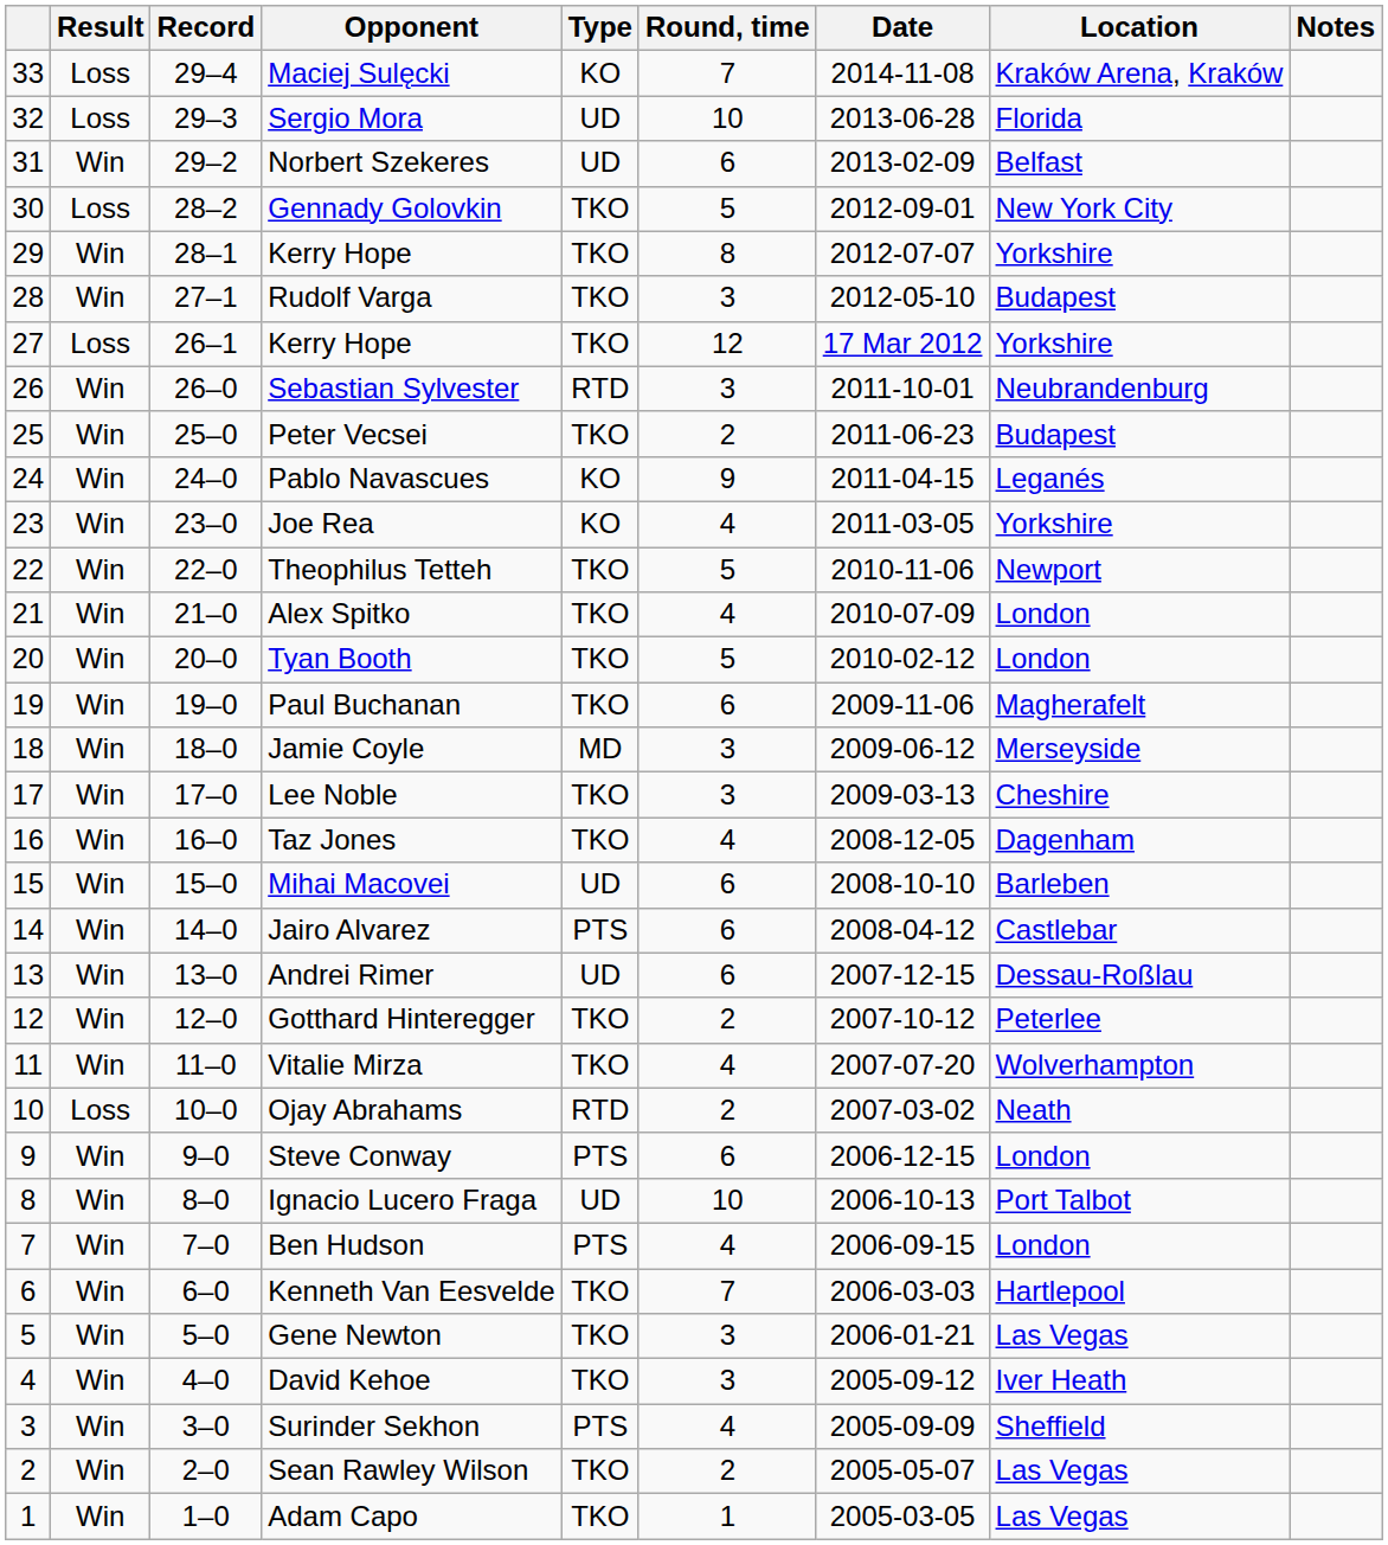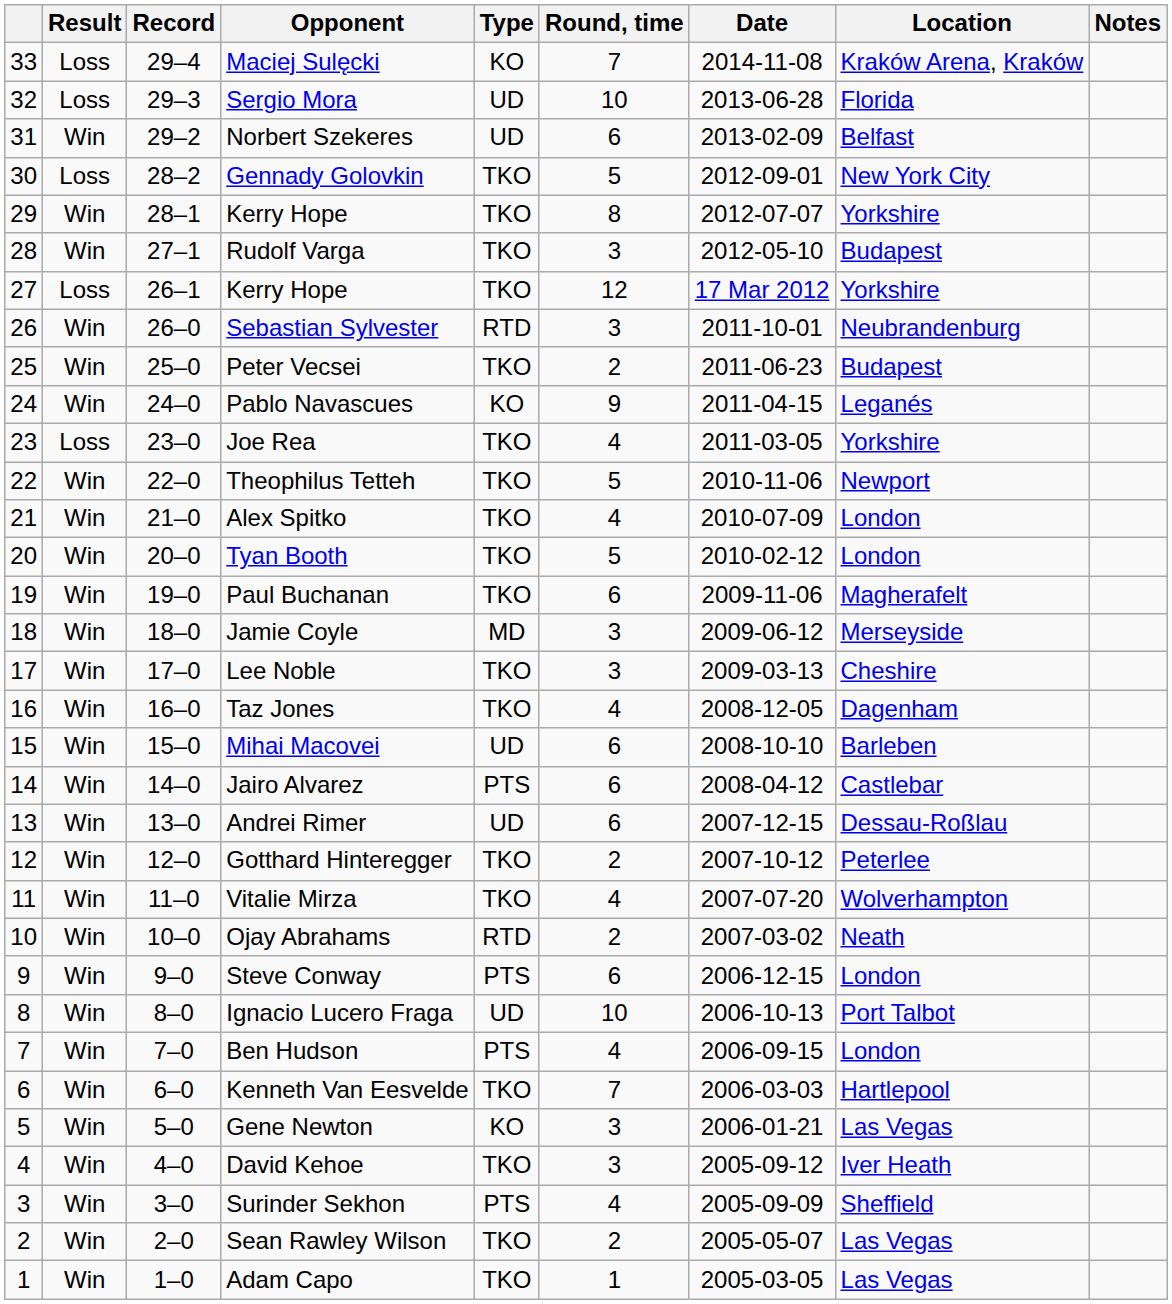 <table class="wikitable" style="text-align:center">
 <tr>
 <th></th>
 <th>Result</th>
 <th>Record</th>
 <th>Opponent</th>
 <th>Type</th>
 <th>Round, time</th>
 <th>Date</th>
 <th>Location</th>
 <th>Notes</th>
 </tr>
 <tr>
 <td>33</td>
 <td> Loss</td>
 <td>29–4</td>
 <td align=left> <a href='#'>Maciej Sulęcki</a></td>
 <td>KO</td>
 <td>7 </td>
 <td>2014-11-08</td>
 <td align=left> <a href='#'>Kraków Arena</a>, <a href='#'>Kraków</a></td>
 <td></td>
 </tr>
 <tr>
 <td>32</td>
 <td>Loss</td>
 <td>29–3</td>
 <td align=left> <a href='#'>Sergio Mora</a></td>
 <td>UD</td>
 <td>10 </td>
 <td>2013-06-28</td>
 <td align=left> <a href='#'>Florida</a></td>
 <td></td>
 </tr>
 <tr>
 <td>31</td>
 <td>Win</td>
 <td>29–2</td>
 <td align=left> Norbert Szekeres</td>
 <td>UD</td>
 <td>6 </td>
 <td>2013-02-09</td>
 <td align=left> <a href='#'>Belfast</a></td>
 <td></td>
 </tr>
 <tr>
 <td>30</td>
 <td>Loss</td>
 <td>28–2</td>
 <td align=left> <a href='#'>Gennady Golovkin</a></td>
 <td>TKO</td>
 <td>5 </td>
 <td>2012-09-01</td>
 <td align=left> <a href='#'>New York City</a></td>
 <td align=left></td>
 </tr>
 <tr>
 <td>29</td>
 <td>Win</td>
 <td>28–1</td>
 <td align=left> Kerry Hope</td>
 <td>TKO</td>
 <td>8 </td>
 <td>2012-07-07</td>
 <td align=left> <a href='#'>Yorkshire</a></td>
 <td align=left></td>
 </tr>
 <tr>
 <td>28</td>
 <td>Win</td>
 <td>27–1</td>
 <td align=left> Rudolf Varga</td>
 <td>TKO</td>
 <td>3 </td>
 <td>2012-05-10</td>
 <td align=left> <a href='#'>Budapest</a></td>
 <td></td>
 </tr>
 <tr>
 <td>27</td>
 <td>Loss</td>
 <td>26–1</td>
 <td align=left> Kerry Hope</td>
 <td>TKO</td>
 <td>12 </td>
 <td><a href='#'>17 Mar 2012</a></td>
 <td align=left> <a href='#'>Yorkshire</a></td>
 <td align=left></td>
 </tr>
 <tr>
 <td>26</td>
 <td>Win</td>
 <td>26–0</td>
 <td align=left> <a href='#'>Sebastian Sylvester</a></td>
 <td>RTD</td>
 <td>3 </td>
 <td>2011-10-01</td>
 <td align=left> <a href='#'>Neubrandenburg</a></td>
 <td align=left></td>
 </tr>
 <tr>
 <td>25</td>
 <td>Win</td>
 <td>25–0</td>
 <td align=left> Peter Vecsei</td>
 <td>TKO</td>
 <td>2 </td>
 <td>2011-06-23</td>
 <td align=left> <a href='#'>Budapest</a></td>
 <td></td>
 </tr>
 <tr>
 <td>24</td>
 <td>Win</td>
 <td>24–0</td>
 <td align=left> Pablo Navascues</td>
 <td>KO</td>
 <td>9 </td>
 <td>2011-04-15</td>
 <td align=left> <a href='#'>Leganés</a></td>
 <td align=left></td>
 </tr>
 <tr>
 <td>23</td>
-<td>Win</td>
+<td>Loss</td>
 <td>23–0</td>
 <td align=left> Joe Rea</td>
-<td>KO</td>
+<td>TKO</td>
 <td>4 </td>
 <td>2011-03-05</td>
 <td align=left> <a href='#'>Yorkshire</a></td>
 <td align=left></td>
 </tr>
 <tr>
 <td>22</td>
 <td>Win</td>
 <td>22–0</td>
 <td align=left> Theophilus Tetteh</td>
 <td>TKO</td>
 <td>5 </td>
 <td>2010-11-06</td>
 <td align=left> <a href='#'>Newport</a></td>
 <td></td>
 </tr>
 <tr>
 <td>21</td>
 <td>Win</td>
 <td>21–0</td>
 <td align=left> Alex Spitko</td>
 <td>TKO</td>
 <td>4 </td>
 <td>2010-07-09</td>
 <td align=left> <a href='#'>London</a></td>
 <td align=left></td>
 </tr>
 <tr>
 <td>20</td>
 <td>Win</td>
 <td>20–0</td>
 <td align=left> <a href='#'>Tyan Booth</a></td>
 <td>TKO</td>
 <td>5 </td>
 <td>2010-02-12</td>
 <td align=left> <a href='#'>London</a></td>
 <td align=left></td>
 </tr>
 <tr>
 <td>19</td>
 <td>Win</td>
 <td>19–0</td>
 <td align=left> Paul Buchanan</td>
 <td>TKO</td>
 <td>6 </td>
 <td>2009-11-06</td>
 <td align=left> <a href='#'>Magherafelt</a></td>
 <td></td>
 </tr>
 <tr>
 <td>18</td>
 <td>Win</td>
 <td>18–0</td>
 <td align=left> Jamie Coyle</td>
 <td>MD</td>
 <td>3 </td>
 <td>2009-06-12</td>
 <td align=left> <a href='#'>Merseyside</a></td>
 <td></td>
 </tr>
 <tr>
 <td>17</td>
 <td>Win</td>
 <td>17–0</td>
 <td align=left> Lee Noble</td>
 <td>TKO</td>
 <td>3 </td>
 <td>2009-03-13</td>
 <td align=left> <a href='#'>Cheshire</a></td>
 <td></td>
 </tr>
 <tr>
 <td>16</td>
 <td>Win</td>
 <td>16–0</td>
 <td align=left> Taz Jones</td>
 <td>TKO</td>
 <td>4 </td>
 <td>2008-12-05</td>
 <td align=left> <a href='#'>Dagenham</a></td>
 <td></td>
 </tr>
 <tr>
 <td>15</td>
 <td>Win</td>
 <td>15–0</td>
 <td align=left> <a href='#'>Mihai Macovei</a></td>
 <td>UD</td>
 <td>6 </td>
 <td>2008-10-10</td>
 <td align=left> <a href='#'>Barleben</a></td>
 <td></td>
 </tr>
 <tr>
 <td>14</td>
 <td>Win</td>
 <td>14–0</td>
 <td align=left> Jairo Alvarez</td>
 <td>PTS</td>
 <td>6 </td>
 <td>2008-04-12</td>
 <td align=left> <a href='#'>Castlebar</a></td>
 <td></td>
 </tr>
 <tr>
 <td>13</td>
 <td>Win</td>
 <td>13–0</td>
 <td align=left> Andrei Rimer</td>
 <td>UD</td>
 <td>6 </td>
 <td>2007-12-15</td>
 <td align=left> <a href='#'>Dessau-Roßlau</a></td>
 <td></td>
 </tr>
 <tr>
 <td>12</td>
 <td>Win</td>
 <td>12–0</td>
 <td align=left> Gotthard Hinteregger</td>
 <td>TKO</td>
 <td>2 </td>
 <td>2007-10-12</td>
 <td align=left> <a href='#'>Peterlee</a></td>
 <td></td>
 </tr>
 <tr>
 <td>11</td>
 <td>Win</td>
 <td>11–0</td>
 <td align=left> Vitalie Mirza</td>
 <td>TKO</td>
 <td>4 </td>
 <td>2007-07-20</td>
 <td align=left> <a href='#'>Wolverhampton</a></td>
 <td align=left></td>
 </tr>
 <tr>
 <td>10</td>
-<td>Loss</td>
+<td>Win</td>
 <td>10–0</td>
 <td align=left> Ojay Abrahams</td>
 <td>RTD</td>
 <td>2 </td>
 <td>2007-03-02</td>
 <td align=left> <a href='#'>Neath</a></td>
 <td align=left></td>
 </tr>
 <tr>
 <td>9</td>
 <td>Win</td>
 <td>9–0</td>
 <td align=left> Steve Conway</td>
 <td>PTS</td>
 <td>6 </td>
 <td>2006-12-15</td>
 <td align=left> <a href='#'>London</a></td>
 <td></td>
 </tr>
 <tr>
 <td>8</td>
 <td>Win</td>
 <td>8–0</td>
 <td align=left> Ignacio Lucero Fraga</td>
 <td>UD</td>
 <td>10 </td>
 <td>2006-10-13</td>
 <td align=left> <a href='#'>Port Talbot</a></td>
 <td align=left></td>
 </tr>
 <tr>
 <td>7</td>
 <td>Win</td>
 <td>7–0</td>
 <td align=left> Ben Hudson</td>
 <td>PTS</td>
 <td>4 </td>
 <td>2006-09-15</td>
 <td align=left> <a href='#'>London</a></td>
 <td></td>
 </tr>
 <tr>
 <td>6</td>
 <td>Win</td>
 <td>6–0</td>
 <td align=left> Kenneth Van Eesvelde</td>
 <td>TKO</td>
 <td>7 </td>
 <td>2006-03-03</td>
 <td align=left> <a href='#'>Hartlepool</a></td>
 <td align=left></td>
 </tr>
 <tr>
 <td>5</td>
 <td>Win</td>
 <td>5–0</td>
 <td align=left> Gene Newton</td>
-<td>TKO</td>
+<td>KO</td>
 <td>3 </td>
 <td>2006-01-21</td>
 <td align=left> <a href='#'>Las Vegas</a></td>
 <td></td>
 </tr>
 <tr>
 <td>4</td>
 <td>Win</td>
 <td>4–0</td>
 <td align=left> David Kehoe</td>
 <td>TKO</td>
 <td>3 </td>
 <td>2005-09-12</td>
 <td align=left> <a href='#'>Iver Heath</a></td>
 <td></td>
 </tr>
 <tr>
 <td>3</td>
 <td>Win</td>
 <td>3–0</td>
 <td align=left> Surinder Sekhon</td>
 <td>PTS</td>
 <td>4 </td>
 <td>2005-09-09</td>
 <td align=left> <a href='#'>Sheffield</a></td>
 <td align=left></td>
 </tr>
 <tr>
 <td>2</td>
 <td>Win</td>
 <td>2–0</td>
 <td align=left> Sean Rawley Wilson</td>
 <td>TKO</td>
 <td>2 </td>
 <td>2005-05-07</td>
 <td align=left> <a href='#'>Las Vegas</a></td>
 <td></td>
 </tr>
 <tr>
 <td>1</td>
 <td>Win</td>
 <td>1–0</td>
 <td align=left> Adam Capo</td>
 <td>TKO</td>
 <td>1 </td>
 <td>2005-03-05</td>
 <td align=left> <a href='#'>Las Vegas</a></td>
 <td align=left></td>
 </tr>
 </table>
